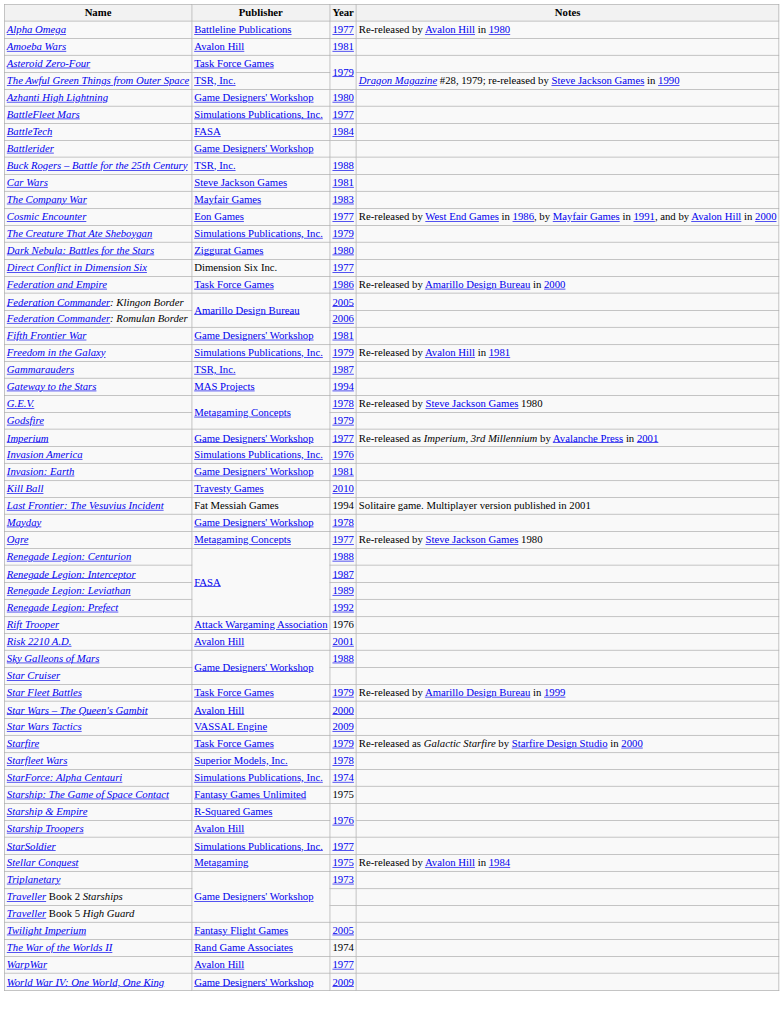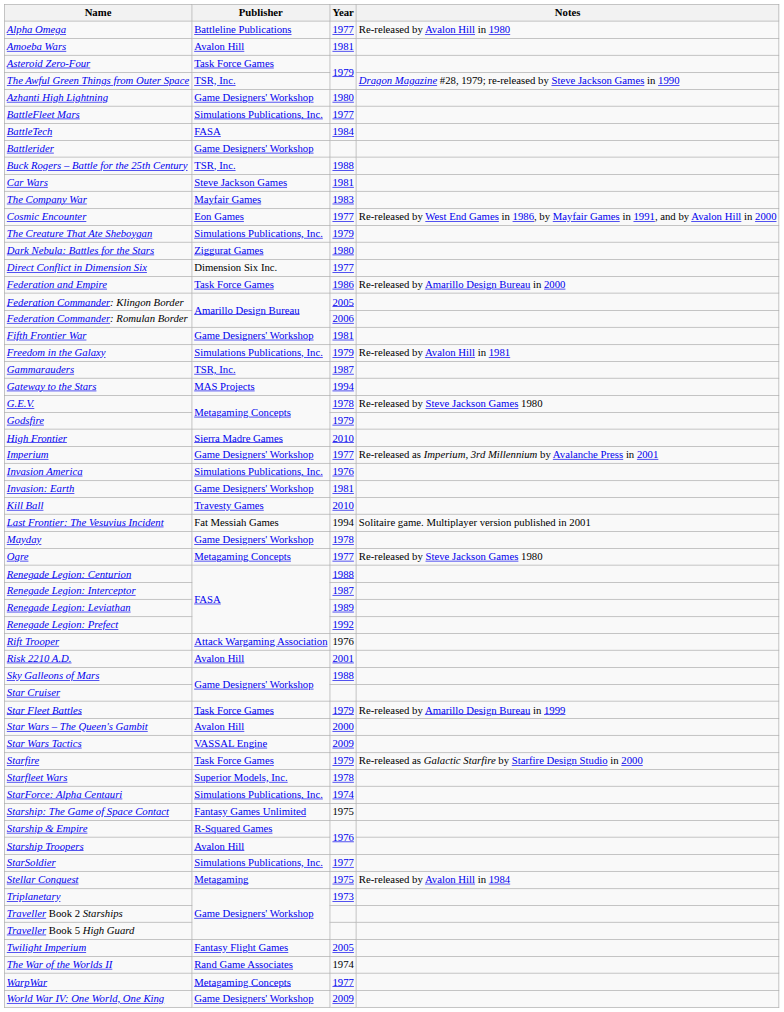 <table class="wikitable">
 <tr>
 <th>Name</th>
 <th>Publisher</th>
 <th>Year</th>
 <th>Notes</th>
 </tr>
 <tr>
 <td><em><a href='#'>Alpha Omega</a></em></td>
 <td><a href='#'>Battleline Publications</a></td>
 <td><a href='#'>1977</a></td>
 <td>Re-released by <a href='#'>Avalon Hill</a> in <a href='#'>1980</a></td>
 </tr>
 <tr>
 <td><em><a href='#'>Amoeba Wars</a></em></td>
 <td><a href='#'>Avalon Hill</a></td>
 <td><a href='#'>1981</a></td>
 <td></td>
 </tr>
 <tr>
 <td><em><a href='#'>Asteroid Zero-Four</a></em></td>
 <td><a href='#'>Task Force Games</a></td>
 <td rowspan="2"><a href='#'>1979</a></td>
 <td></td>
 </tr>
 <tr>
 <td><em><a href='#'>The Awful Green Things from Outer Space</a></em></td>
 <td><a href='#'>TSR, Inc.</a></td>
 <td><em><a href='#'>Dragon Magazine</a></em> #28, 1979; re-released by <a href='#'>Steve Jackson Games</a> in <a href='#'>1990</a></td>
 </tr>
 <tr>
 <td><em><a href='#'>Azhanti High Lightning</a></em></td>
 <td><a href='#'>Game Designers' Workshop</a></td>
 <td><a href='#'>1980</a></td>
 <td></td>
 </tr>
 <tr>
 <td><em><a href='#'>BattleFleet Mars</a></em></td>
 <td><a href='#'>Simulations Publications, Inc.</a></td>
 <td><a href='#'>1977</a></td>
 <td></td>
 </tr>
 <tr>
 <td><em><a href='#'>BattleTech</a></em></td>
 <td><a href='#'>FASA</a></td>
 <td><a href='#'>1984</a></td>
 <td></td>
 </tr>
 <tr>
 <td><em><a href='#'>Battlerider</a></em></td>
 <td><a href='#'>Game Designers' Workshop</a></td>
 <td></td>
 <td></td>
 </tr>
 <tr>
 <td><em><a href='#'>Buck Rogers – Battle for the 25th Century</a></em></td>
 <td><a href='#'>TSR, Inc.</a></td>
 <td><a href='#'>1988</a></td>
 <td></td>
 </tr>
 <tr>
 <td><em><a href='#'>Car Wars</a></em></td>
 <td><a href='#'>Steve Jackson Games</a></td>
 <td><a href='#'>1981</a></td>
 <td></td>
 </tr>
 <tr>
 <td><em><a href='#'>The Company War</a></em></td>
 <td><a href='#'>Mayfair Games</a></td>
 <td><a href='#'>1983</a></td>
 <td></td>
 </tr>
 <tr>
 <td><em><a href='#'>Cosmic Encounter</a></em></td>
 <td><a href='#'>Eon Games</a></td>
 <td><a href='#'>1977</a></td>
 <td>Re-released by <a href='#'>West End Games</a> in <a href='#'>1986</a>, by <a href='#'>Mayfair Games</a> in <a href='#'>1991</a>, and by <a href='#'>Avalon Hill</a> in <a href='#'>2000</a></td>
 </tr>
 <tr>
 <td><em><a href='#'>The Creature That Ate Sheboygan</a></em></td>
 <td><a href='#'>Simulations Publications, Inc.</a></td>
 <td><a href='#'>1979</a></td>
 <td></td>
 </tr>
 <tr>
 <td><em><a href='#'>Dark Nebula: Battles for the Stars</a></em></td>
 <td><a href='#'>Ziggurat Games</a></td>
 <td><a href='#'>1980</a></td>
 <td></td>
 </tr>
 <tr>
 <td><em><a href='#'>Direct Conflict in Dimension Six</a></em></td>
 <td>Dimension Six Inc.</td>
 <td><a href='#'>1977</a></td>
 <td></td>
 </tr>
 <tr>
 <td><em><a href='#'>Federation and Empire</a></em></td>
 <td><a href='#'>Task Force Games</a></td>
 <td><a href='#'>1986</a></td>
 <td>Re-released by <a href='#'>Amarillo Design Bureau</a> in <a href='#'>2000</a></td>
 </tr>
 <tr>
 <td><em><a href='#'>Federation Commander</a>: Klingon Border</em></td>
 <td rowspan="2"><a href='#'>Amarillo Design Bureau</a></td>
 <td><a href='#'>2005</a></td>
 <td></td>
 </tr>
 <tr>
 <td><em><a href='#'>Federation Commander</a>: Romulan Border</em></td>
 <td><a href='#'>2006</a></td>
 <td></td>
 </tr>
 <tr>
 <td><em><a href='#'>Fifth Frontier War</a></em></td>
 <td><a href='#'>Game Designers' Workshop</a></td>
 <td><a href='#'>1981</a></td>
 <td></td>
 </tr>
 <tr>
 <td><em><a href='#'>Freedom in the Galaxy</a></em></td>
 <td><a href='#'>Simulations Publications, Inc.</a></td>
 <td><a href='#'>1979</a></td>
 <td>Re-released by <a href='#'>Avalon Hill</a> in <a href='#'>1981</a></td>
 </tr>
 <tr>
 <td><em><a href='#'>Gammarauders</a></em></td>
 <td><a href='#'>TSR, Inc.</a></td>
 <td><a href='#'>1987</a></td>
 <td></td>
 </tr>
 <tr>
 <td><em><a href='#'>Gateway to the Stars</a></em></td>
 <td><a href='#'>MAS Projects</a></td>
 <td><a href='#'>1994</a></td>
 <td></td>
 </tr>
 <tr>
 <td><em><a href='#'>G.E.V.</a></em></td>
 <td rowspan="2"><a href='#'>Metagaming Concepts</a></td>
 <td><a href='#'>1978</a></td>
 <td>Re-released by <a href='#'>Steve Jackson Games</a>  1980</td>
 </tr>
 <tr>
 <td><em><a href='#'>Godsfire</a></em></td>
 <td><a href='#'>1979</a></td>
+<td></td>
+</tr>
+<tr>
+<td><em><a href='#'>High Frontier</a></em></td>
+<td><a href='#'>Sierra Madre Games</a></td>
+<td><a href='#'>2010</a></td>
 <td></td>
 </tr>
 <tr>
 <td><em><a href='#'>Imperium</a></em></td>
 <td><a href='#'>Game Designers' Workshop</a></td>
 <td><a href='#'>1977</a></td>
 <td>Re-released as <em>Imperium, 3rd Millennium</em> by <a href='#'>Avalanche Press</a> in <a href='#'>2001</a></td>
 </tr>
 <tr>
 <td><em><a href='#'>Invasion America</a></em></td>
 <td><a href='#'>Simulations Publications, Inc.</a></td>
 <td><a href='#'>1976</a></td>
 <td></td>
 </tr>
 <tr>
 <td><em><a href='#'>Invasion: Earth</a></em></td>
 <td><a href='#'>Game Designers' Workshop</a></td>
 <td><a href='#'>1981</a></td>
 <td></td>
 </tr>
 <tr>
 <td><em><a href='#'>Kill Ball</a></em></td>
 <td><a href='#'>Travesty Games</a></td>
 <td><a href='#'>2010</a></td>
 <td></td>
 </tr>
 <tr>
 <td><em><a href='#'>Last Frontier: The Vesuvius Incident</a></em></td>
 <td>Fat Messiah Games</td>
 <td>1994</td>
 <td>Solitaire game. Multiplayer version published in 2001</td>
 </tr>
 <tr>
 <td><em><a href='#'>Mayday</a></em></td>
 <td><a href='#'>Game Designers' Workshop</a></td>
 <td><a href='#'>1978</a></td>
 <td></td>
 </tr>
 <tr>
 <td><em><a href='#'>Ogre</a></em></td>
 <td><a href='#'>Metagaming Concepts</a></td>
 <td><a href='#'>1977</a></td>
 <td>Re-released by <a href='#'>Steve Jackson Games</a>  1980</td>
 </tr>
 <tr>
 <td><em><a href='#'>Renegade Legion: Centurion</a></em></td>
 <td rowspan="4"><a href='#'>FASA</a></td>
 <td><a href='#'>1988</a></td>
 <td></td>
 </tr>
 <tr>
 <td><em><a href='#'>Renegade Legion: Interceptor</a></em></td>
 <td><a href='#'>1987</a></td>
 <td></td>
 </tr>
 <tr>
 <td><em><a href='#'>Renegade Legion: Leviathan</a></em></td>
 <td><a href='#'>1989</a></td>
 <td></td>
 </tr>
 <tr>
 <td><em><a href='#'>Renegade Legion: Prefect</a></em></td>
 <td><a href='#'>1992</a></td>
 <td></td>
 </tr>
 <tr>
 <td><em><a href='#'>Rift Trooper</a></em></td>
 <td><a href='#'>Attack Wargaming Association</a></td>
 <td>1976</td>
 <td></td>
 </tr>
 <tr>
 <td><em><a href='#'>Risk 2210 A.D.</a></em></td>
 <td><a href='#'>Avalon Hill</a></td>
 <td><a href='#'>2001</a></td>
 <td></td>
 </tr>
 <tr>
 <td><em><a href='#'>Sky Galleons of Mars</a></em></td>
 <td rowspan="2"><a href='#'>Game Designers' Workshop</a></td>
 <td><a href='#'>1988</a></td>
 <td></td>
 </tr>
 <tr>
 <td><em><a href='#'>Star Cruiser</a></em></td>
 <td></td>
 <td></td>
 </tr>
 <tr>
 <td><em><a href='#'>Star Fleet Battles</a></em></td>
 <td><a href='#'>Task Force Games</a></td>
 <td><a href='#'>1979</a></td>
 <td>Re-released by <a href='#'>Amarillo Design Bureau</a> in <a href='#'>1999</a></td>
 </tr>
 <tr>
 <td><em><a href='#'>Star Wars – The Queen's Gambit</a></em></td>
 <td><a href='#'>Avalon Hill</a></td>
 <td><a href='#'>2000</a></td>
 <td></td>
 </tr>
 <tr>
 <td><em><a href='#'>Star Wars Tactics</a></em></td>
 <td><a href='#'>VASSAL Engine</a></td>
 <td><a href='#'>2009</a></td>
 <td></td>
 </tr>
 <tr>
 <td><em><a href='#'>Starfire</a></em></td>
 <td><a href='#'>Task Force Games</a></td>
 <td><a href='#'>1979</a></td>
 <td>Re-released as <em>Galactic Starfire</em> by <a href='#'>Starfire Design Studio</a> in <a href='#'>2000</a></td>
 </tr>
 <tr>
 <td><em><a href='#'>Starfleet Wars</a></em></td>
 <td><a href='#'>Superior Models, Inc.</a></td>
 <td><a href='#'>1978</a></td>
 <td></td>
 </tr>
 <tr>
 <td><em><a href='#'>StarForce: Alpha Centauri</a></em></td>
 <td><a href='#'>Simulations Publications, Inc.</a></td>
 <td><a href='#'>1974</a></td>
 <td></td>
 </tr>
 <tr>
 <td><em><a href='#'>Starship: The Game of Space Contact</a></em></td>
 <td><a href='#'>Fantasy Games Unlimited</a></td>
 <td>1975</td>
 <td></td>
 </tr>
 <tr>
 <td><em><a href='#'>Starship & Empire</a></em></td>
 <td><a href='#'>R-Squared Games</a></td>
 <td rowspan="2"><a href='#'>1976</a></td>
 <td></td>
 </tr>
 <tr>
 <td><em><a href='#'>Starship Troopers</a></em></td>
 <td><a href='#'>Avalon Hill</a></td>
 <td></td>
 </tr>
 <tr>
 <td><em><a href='#'>StarSoldier</a></em></td>
 <td><a href='#'>Simulations Publications, Inc.</a></td>
 <td><a href='#'>1977</a></td>
 <td></td>
 </tr>
 <tr>
 <td><em><a href='#'>Stellar Conquest</a></em></td>
 <td><a href='#'>Metagaming</a></td>
 <td><a href='#'>1975</a></td>
 <td>Re-released by <a href='#'>Avalon Hill</a> in <a href='#'>1984</a></td>
 </tr>
 <tr>
 <td><em><a href='#'>Triplanetary</a></em></td>
 <td rowspan="3"><a href='#'>Game Designers' Workshop</a></td>
 <td><a href='#'>1973</a></td>
 <td></td>
 </tr>
 <tr>
 <td><em><a href='#'>Traveller</a></em> Book 2 <em>Starships</em></td>
 <td></td>
 <td></td>
 </tr>
 <tr>
 <td><em><a href='#'>Traveller</a></em> Book 5 <em>High Guard</em></td>
 <td></td>
 <td></td>
 </tr>
 <tr>
 <td><em><a href='#'>Twilight Imperium</a></em></td>
 <td><a href='#'>Fantasy Flight Games</a></td>
 <td><a href='#'>2005</a></td>
 <td></td>
 </tr>
 <tr>
 <td><em><a href='#'>The War of the Worlds II</a></em></td>
 <td><a href='#'>Rand Game Associates</a></td>
 <td>1974</td>
 <td></td>
 </tr>
 <tr>
 <td><em><a href='#'>WarpWar</a></em></td>
-<td><a href='#'>Avalon Hill</a></td>
+<td><a href='#'>Metagaming Concepts</a></td>
 <td><a href='#'>1977</a></td>
 <td></td>
 </tr>
 <tr>
 <td><em><a href='#'>World War IV: One World, One King</a></em></td>
 <td><a href='#'>Game Designers' Workshop</a></td>
 <td><a href='#'>2009</a></td>
 <td></td>
 </tr>
 </table>
